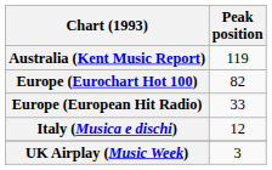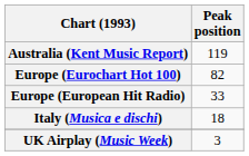 <table class="wikitable plainrowheaders" style="text-align:center">
 <tr>
 <th scope="col">Chart (1993)</th>
 <th scope="col">Peak<br>position</th>
 </tr>
 <tr>
 <th scope="row">Australia (<a href='#'>Kent Music Report</a>)</th>
 <td>119</td>
 </tr>
 <tr>
 <th scope="row">Europe (<a href='#'>Eurochart Hot 100</a>)</th>
 <td>82</td>
 </tr>
 <tr>
 <th scope="row">Europe (European Hit Radio)</th>
 <td>33</td>
 </tr>
 <tr>
 <th scope="row">Italy (<em><a href='#'>Musica e dischi</a></em>)</th>
-<td align="center">12</td>
+<td align="center">18</td>
 </tr>
 <tr>
 </tr>
 <tr>
 <th scope="row">UK Airplay (<em><a href='#'>Music Week</a></em>)</th>
 <td>3</td>
 </tr>
 </table>
